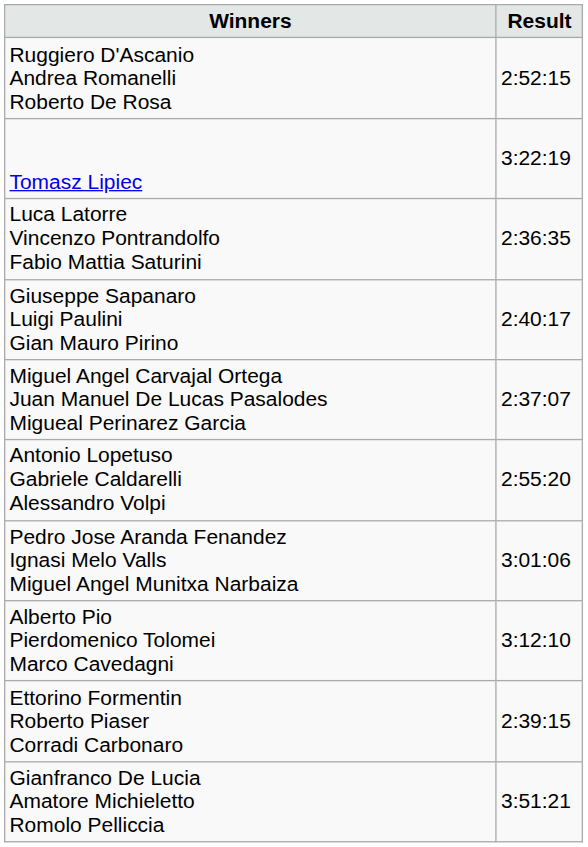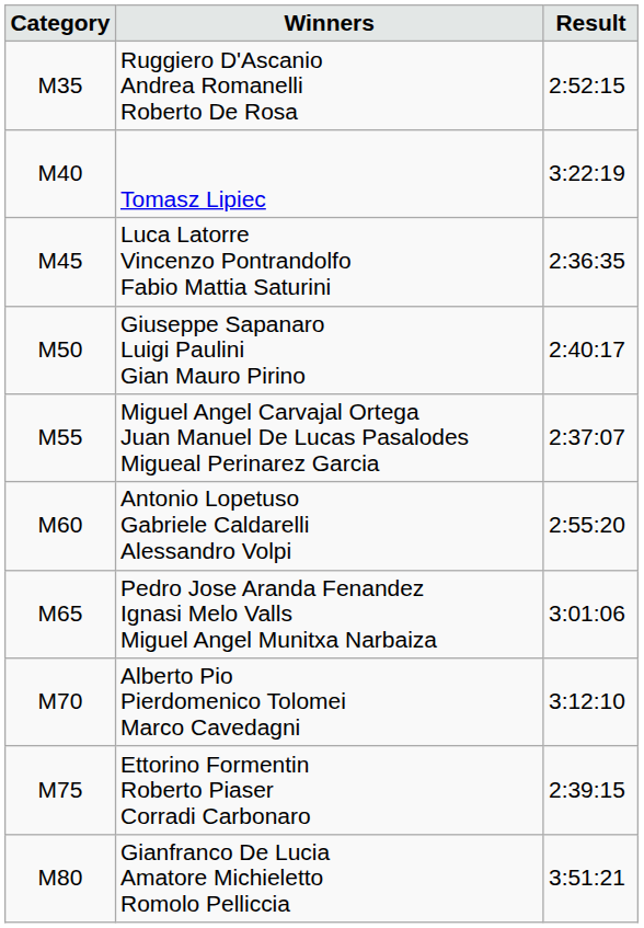 <table class="wikitable" width=35%>
 <tr>
+<td width=15% align="center" bgcolor=#E3E7E6><strong>Category</strong></td>
 <td align="center" bgcolor=#E3E7E6> <strong>Winners</strong></td>
 <td width=15% align="center" bgcolor=#E3E7E6><strong>Result</strong></td>
 </tr>
 <tr>
+<td align="center">M35</td>
 <td> Ruggiero D'Ascanio<br> Andrea Romanelli<br> Roberto De Rosa</td>
 <td>2:52:15</td>
 </tr>
 <tr>
+<td align="center">M40</td>
 <td> <br> <br> <a href='#'>Tomasz Lipiec</a></td>
 <td>3:22:19</td>
 </tr>
 <tr>
+<td align="center">M45</td>
 <td> Luca Latorre<br> Vincenzo Pontrandolfo<br> Fabio Mattia Saturini</td>
 <td>2:36:35</td>
 </tr>
 <tr>
+<td align="center">M50</td>
 <td> Giuseppe Sapanaro<br> Luigi Paulini<br> Gian Mauro Pirino</td>
 <td>2:40:17</td>
 </tr>
 <tr>
+<td align="center">M55</td>
 <td> Miguel Angel Carvajal Ortega<br> Juan Manuel De Lucas Pasalodes<br> Migueal Perinarez Garcia</td>
 <td>2:37:07</td>
 </tr>
 <tr>
+<td align="center">M60</td>
 <td> Antonio Lopetuso<br> Gabriele Caldarelli<br> Alessandro Volpi</td>
 <td>2:55:20</td>
 </tr>
 <tr>
+<td align="center">M65</td>
 <td> Pedro Jose Aranda Fenandez<br> Ignasi Melo Valls<br> Miguel Angel Munitxa Narbaiza</td>
 <td>3:01:06</td>
 </tr>
 <tr>
+<td align="center">M70</td>
 <td> Alberto Pio<br> Pierdomenico Tolomei<br> Marco Cavedagni</td>
 <td>3:12:10</td>
 </tr>
 <tr>
+<td align="center">M75</td>
 <td> Ettorino Formentin<br> Roberto Piaser<br> Corradi Carbonaro</td>
 <td>2:39:15</td>
 </tr>
 <tr>
+<td align="center">M80</td>
 <td> Gianfranco De Lucia<br> Amatore Michieletto<br> Romolo Pelliccia</td>
 <td>3:51:21</td>
 </tr>
 </table>
